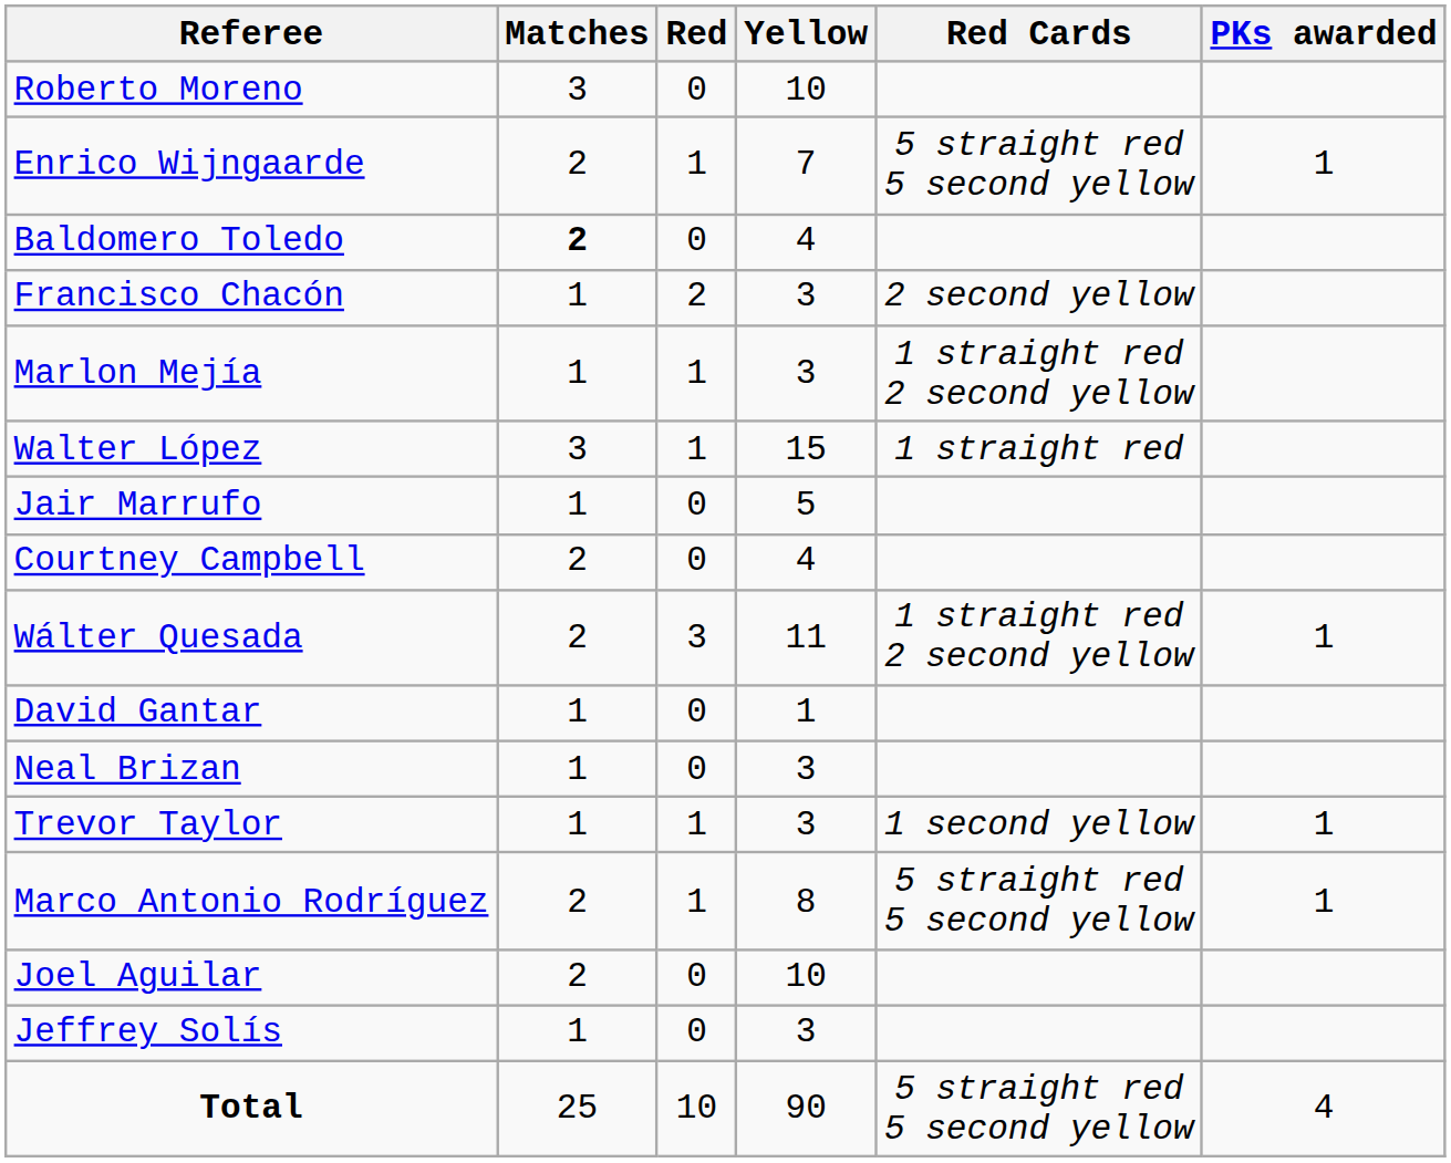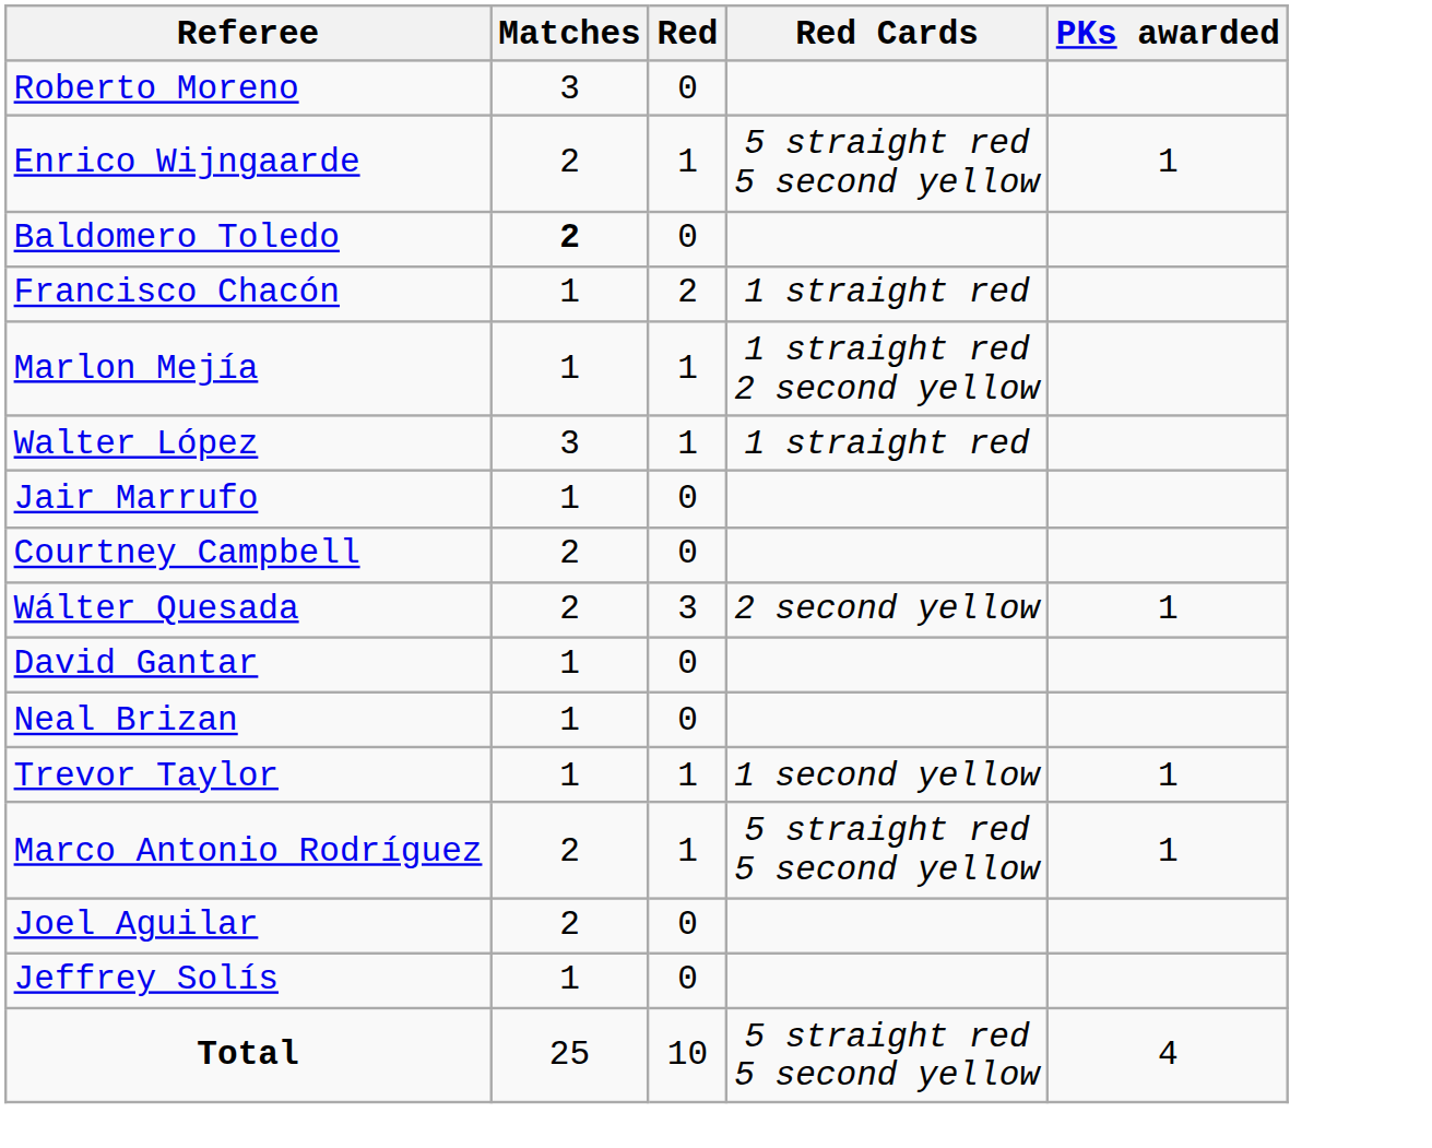 <table class="wikitable sortable" style="text-align:center">
 <tr>
 <th>Referee</th>
 <th>Matches</th>
 <th> Red</th>
-<th> Yellow</th>
 <th>Red Cards</th>
 <th><a href='#'>PKs</a> awarded</th>
 </tr>
 <tr>
 <td style="text-align:left;"> <a href='#'>Roberto Moreno</a></td>
 <td>3</td>
 <td>0</td>
-<td>10</td>
 <td></td>
 <td></td>
 </tr>
 <tr>
 <td style="text-align:left;"> <a href='#'>Enrico Wijngaarde</a></td>
 <td>2</td>
 <td>1</td>
-<td>7</td>
 <td><em>5 straight red</em><br><em>5 second yellow</em></td>
 <td>1</td>
 </tr>
 <tr>
 <td style="text-align:left;"> <a href='#'>Baldomero Toledo</a></td>
 <td><strong>2</strong></td>
 <td>0</td>
-<td>4</td>
 <td></td>
 <td></td>
 </tr>
 <tr>
 <td style="text-align:left;"> <a href='#'>Francisco Chacón</a></td>
 <td>1</td>
 <td>2</td>
-<td>3</td>
-<td><em>2 second yellow</em></td>
+<td><em>1 straight red</em></td>
 <td></td>
 </tr>
 <tr>
 <td style="text-align:left;"> <a href='#'>Marlon Mejía</a></td>
 <td>1</td>
 <td>1</td>
-<td>3</td>
 <td><em>1 straight red</em><br><em>2 second yellow</em></td>
 <td></td>
 </tr>
 <tr>
 <td style="text-align:left;"> <a href='#'>Walter López</a></td>
 <td>3</td>
 <td>1</td>
-<td>15</td>
 <td><em>1 straight red</em></td>
 <td></td>
 </tr>
 <tr>
 <td style="text-align:left;"> <a href='#'>Jair Marrufo</a></td>
 <td>1</td>
 <td>0</td>
-<td>5</td>
 <td></td>
 <td></td>
 </tr>
 <tr>
 <td style="text-align:left;"> <a href='#'>Courtney Campbell</a></td>
 <td>2</td>
 <td>0</td>
-<td>4</td>
 <td></td>
 <td></td>
 </tr>
 <tr>
 <td style="text-align:left;"> <a href='#'>Wálter Quesada</a></td>
 <td>2</td>
 <td>3</td>
-<td>11</td>
-<td><em>1 straight red</em><br><em>2 second yellow</em></td>
+<td><em>2 second yellow</em></td>
 <td>1</td>
 </tr>
 <tr>
 <td style="text-align:left;"> <a href='#'>David Gantar</a></td>
 <td>1</td>
 <td>0</td>
-<td>1</td>
 <td></td>
 <td></td>
 </tr>
 <tr>
 <td style="text-align:left;"> <a href='#'>Neal Brizan</a></td>
 <td>1</td>
 <td>0</td>
-<td>3</td>
 <td></td>
 <td></td>
 </tr>
 <tr>
 <td style="text-align:left;"> <a href='#'>Trevor Taylor</a></td>
 <td>1</td>
 <td>1</td>
-<td>3</td>
 <td><em>1 second yellow</em></td>
 <td>1</td>
 </tr>
 <tr>
 <td style="text-align:left;"> <a href='#'>Marco Antonio Rodríguez</a></td>
 <td>2</td>
 <td>1</td>
-<td>8</td>
 <td><em>5 straight red</em><br><em>5 second yellow</em></td>
 <td>1</td>
 </tr>
 <tr>
 <td style="text-align:left;"> <a href='#'>Joel Aguilar</a></td>
 <td>2</td>
 <td>0</td>
-<td>10</td>
 <td></td>
 <td></td>
 </tr>
 <tr>
 <td style="text-align:left;"> <a href='#'>Jeffrey Solís</a></td>
 <td>1</td>
 <td>0</td>
-<td>3</td>
 <td></td>
 <td></td>
 </tr>
 <tr class="sortbottom">
 <td style="text-align:center;"><strong>Total</strong></td>
 <td>25</td>
 <td>10</td>
-<td>90</td>
 <td><em>5 straight red</em><br><em>5 second yellow</em></td>
 <td>4</td>
 </tr>
 </table>
